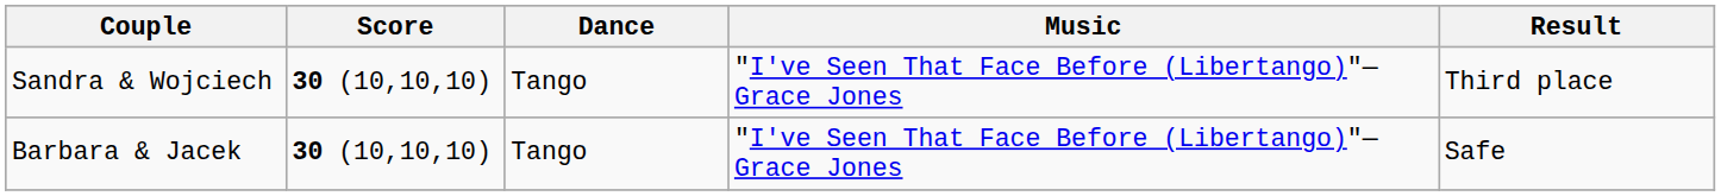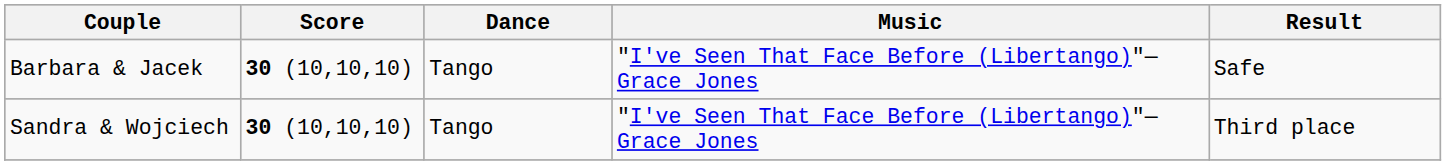 <table class="wikitable">
 <tr>
 <th width="150">Couple</th>
 <th width="110">Score</th>
 <th width="120">Dance</th>
 <th width="400">Music</th>
 <th width="150">Result</th>
 </tr>
 <tr>
+<td>Barbara & Jacek</td>
+<td><strong>30</strong> (10,10,10)</td>
+<td>Tango</td>
+<td>"<a href='#'>I've Seen That Face Before (Libertango)</a>"—<a href='#'>Grace Jones</a></td>
+<td>Safe</td>
+</tr>
+<tr>
 <td>Sandra & Wojciech</td>
 <td><strong>30</strong> (10,10,10)</td>
 <td>Tango</td>
 <td>"<a href='#'>I've Seen That Face Before (Libertango)</a>"—<a href='#'>Grace Jones</a></td>
 <td>Third place</td>
 </tr>
-<tr>
-<td>Barbara & Jacek</td>
-<td><strong>30</strong> (10,10,10)</td>
-<td>Tango</td>
-<td>"<a href='#'>I've Seen That Face Before (Libertango)</a>"—<a href='#'>Grace Jones</a></td>
-<td>Safe</td>
-</tr>
 </table>
